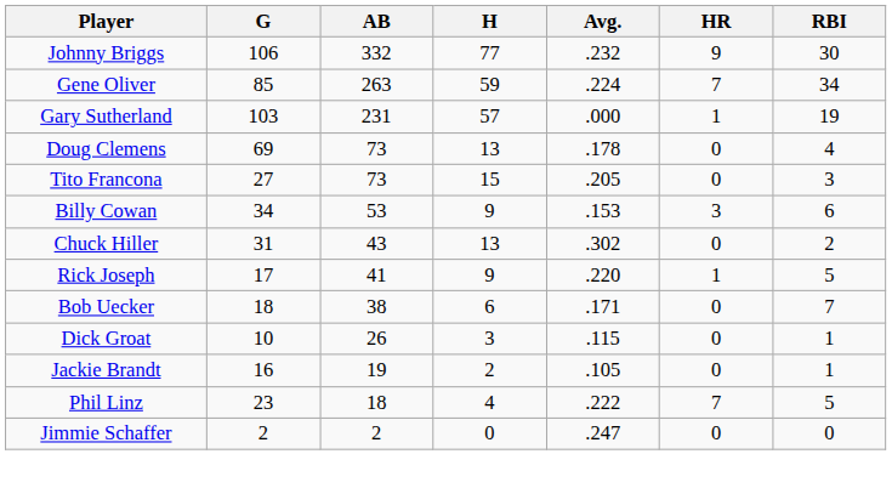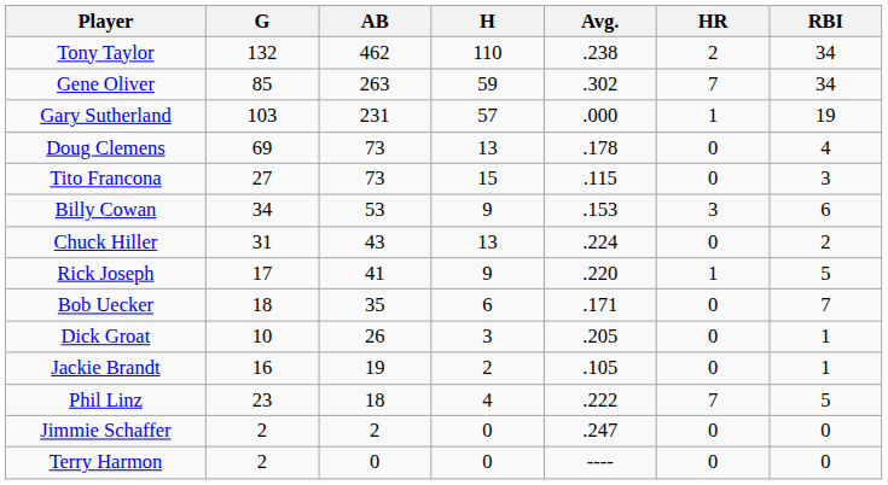 <table class="wikitable sortable">
 <tr>
 <th bgcolor="#DDDDFF" width="16%">Player</th>
 <th bgcolor="#DDDDFF" width="9%">G</th>
 <th bgcolor="#DDDDFF" width="9%">AB</th>
 <th bgcolor="#DDDDFF" width="9%">H</th>
 <th bgcolor="#DDDDFF" width="9%">Avg.</th>
 <th bgcolor="#DDDDFF" width="9%">HR</th>
 <th bgcolor="#DDDDFF" width="9%">RBI</th>
 </tr>
-<tr align=center>
-<td><a href='#'>Johnny Briggs</a></td>
-<td>106</td>
-<td>332</td>
-<td>77</td>
-<td>.232</td>
-<td>9</td>
-<td>30</td>
+<tr align="center">
+<td><a href='#'>Tony Taylor</a></td>
+<td>132</td>
+<td>462</td>
+<td>110</td>
+<td>.238</td>
+<td>2</td>
+<td>34</td>
 </tr>
 <tr align=center>
 <td><a href='#'>Gene Oliver</a></td>
 <td>85</td>
 <td>263</td>
 <td>59</td>
-<td>.224</td>
+<td>.302</td>
 <td>7</td>
 <td>34</td>
 </tr>
 <tr align=center>
 <td><a href='#'>Gary Sutherland</a></td>
 <td>103</td>
 <td>231</td>
 <td>57</td>
 <td>.000</td>
 <td>1</td>
 <td>19</td>
 </tr>
 <tr align=center>
 <td><a href='#'>Doug Clemens</a></td>
 <td>69</td>
 <td>73</td>
 <td>13</td>
 <td>.178</td>
 <td>0</td>
 <td>4</td>
 </tr>
 <tr align=center>
 <td><a href='#'>Tito Francona</a></td>
 <td>27</td>
 <td>73</td>
 <td>15</td>
-<td>.205</td>
+<td>.115</td>
 <td>0</td>
 <td>3</td>
 </tr>
 <tr align=center>
 <td><a href='#'>Billy Cowan</a></td>
 <td>34</td>
 <td>53</td>
 <td>9</td>
 <td>.153</td>
 <td>3</td>
 <td>6</td>
 </tr>
 <tr align=center>
 <td><a href='#'>Chuck Hiller</a></td>
 <td>31</td>
 <td>43</td>
 <td>13</td>
-<td>.302</td>
+<td>.224</td>
 <td>0</td>
 <td>2</td>
 </tr>
 <tr align=center>
 <td><a href='#'>Rick Joseph</a></td>
 <td>17</td>
 <td>41</td>
 <td>9</td>
 <td>.220</td>
 <td>1</td>
 <td>5</td>
 </tr>
 <tr align=center>
 <td><a href='#'>Bob Uecker</a></td>
 <td>18</td>
-<td>38</td>
+<td>35</td>
 <td>6</td>
 <td>.171</td>
 <td>0</td>
 <td>7</td>
 </tr>
 <tr align=center>
 <td><a href='#'>Dick Groat</a></td>
 <td>10</td>
 <td>26</td>
 <td>3</td>
-<td>.115</td>
+<td>.205</td>
 <td>0</td>
 <td>1</td>
 </tr>
 <tr align=center>
 <td><a href='#'>Jackie Brandt</a></td>
 <td>16</td>
 <td>19</td>
 <td>2</td>
 <td>.105</td>
 <td>0</td>
 <td>1</td>
 </tr>
 <tr align=center>
 <td><a href='#'>Phil Linz</a></td>
 <td>23</td>
 <td>18</td>
 <td>4</td>
 <td>.222</td>
 <td>7</td>
 <td>5</td>
 </tr>
 <tr align=center>
 <td><a href='#'>Jimmie Schaffer</a></td>
 <td>2</td>
 <td>2</td>
 <td>0</td>
 <td>.247</td>
 <td>0</td>
 <td>0</td>
 </tr>
+<tr align=center>
+<td><a href='#'>Terry Harmon</a></td>
+<td>2</td>
+<td>0</td>
+<td>0</td>
+<td>----</td>
+<td>0</td>
+<td>0</td>
+</tr>
 </table>
